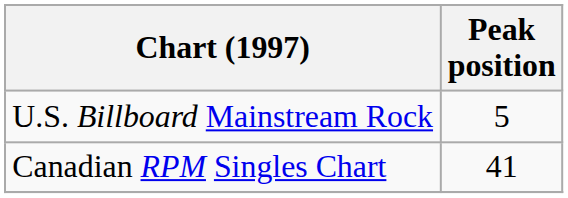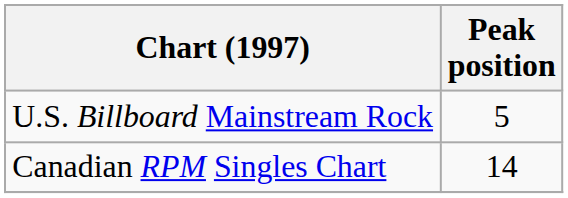 <table class="wikitable sortable">
 <tr>
 <th>Chart (1997)</th>
 <th>Peak<br>position</th>
 </tr>
 <tr>
 <td>U.S. <em>Billboard</em> <a href='#'>Mainstream Rock</a></td>
 <td style="text-align:center;">5</td>
 </tr>
 <tr>
 <td>Canadian <em><a href='#'>RPM</a></em> <a href='#'>Singles Chart</a></td>
-<td style="text-align:center;">41</td>
+<td style="text-align:center;">14</td>
 </tr>
 <tr>
 </tr>
 </table>
